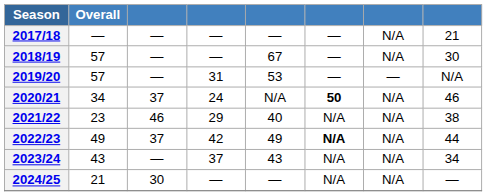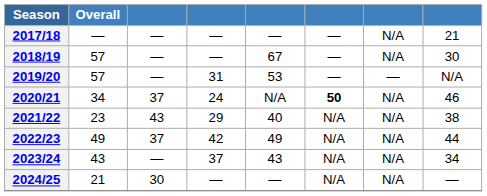 <table class="wikitable" style="font-size:86%; text-align:center; border:grey solid 1px; border-collapse:collapse; background:#ffffff;">
 <tr>
 <th style="background-color:#369; color:white; width:60px;"> Season </th>
 <th style="background-color:#4180be; color:white; width:55px;">Overall</th>
 <th style="background-color:#4180be; color:white; width:55px;"></th>
 <th style="background-color:#4180be; color:white; width:55px;"></th>
 <th style="background-color:#4180be; color:white; width:55px;"></th>
 <th style="background-color:#4180be; color:white; width:55px;"></th>
 <th style="background-color:#4180be; color:white; width:55px;"></th>
 <th style="background-color:#4180be; color:white; width:55px;"></th>
 </tr>
 <tr>
 <th scope=row align=center><a href='#'>2017/18</a></th>
 <td align=center>—</td>
 <td align=center>—</td>
 <td align=center>—</td>
 <td align=center>—</td>
 <td align=center>—</td>
 <td align=center>N/A</td>
 <td align=center>21</td>
 </tr>
 <tr>
 <th scope=row align=center><a href='#'>2018/19</a></th>
 <td align=center>57</td>
 <td align=center>—</td>
 <td align=center>—</td>
 <td align=center>67</td>
 <td align=center>—</td>
 <td align=center>N/A</td>
 <td align=center>30</td>
 </tr>
 <tr>
 <th scope=row align=center><a href='#'>2019/20</a></th>
 <td align=center>57</td>
 <td align=center>—</td>
 <td align=center>31</td>
 <td align=center>53</td>
 <td align=center>—</td>
 <td align=center>—</td>
 <td align=center>N/A</td>
 </tr>
 <tr>
 <th scope=row align=center><a href='#'>2020/21</a></th>
 <td align=center>34</td>
 <td align=center>37</td>
 <td align=center>24</td>
 <td align=center>N/A</td>
 <td align=center><strong>50</strong></td>
 <td align=center>N/A</td>
 <td align=center>46</td>
 </tr>
 <tr>
 <th scope=row align=center><a href='#'>2021/22</a></th>
 <td align=center>23</td>
-<td align=center>46</td>
+<td align=center>43</td>
 <td align=center>29</td>
 <td align=center>40</td>
 <td align=center>N/A</td>
 <td align=center>N/A</td>
 <td align=center>38</td>
 </tr>
 <tr>
 <th scope=row align=center><a href='#'>2022/23</a></th>
 <td align=center>49</td>
 <td align=center>37</td>
 <td align=center>42</td>
 <td align=center>49</td>
-<td align=center><strong>N/A</strong></td>
+<td align=center>N/A</td>
 <td align=center>N/A</td>
 <td align=center>44</td>
 </tr>
 <tr>
 <th scope=row align=center><a href='#'>2023/24</a></th>
 <td align=center>43</td>
 <td align=center>—</td>
 <td align=center>37</td>
 <td align=center>43</td>
 <td align=center>N/A</td>
 <td align=center>N/A</td>
 <td align=center>34</td>
 </tr>
 <tr>
 <th scope=row align=center><a href='#'>2024/25</a></th>
 <td align=center>21</td>
 <td align=center>30</td>
 <td align=center>—</td>
 <td align=center>—</td>
 <td align=center>N/A</td>
 <td align=center>N/A</td>
 <td align=center>—</td>
 </tr>
 <tr>
 </tr>
 </table>
